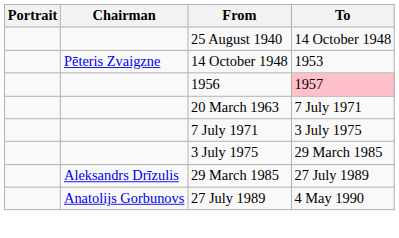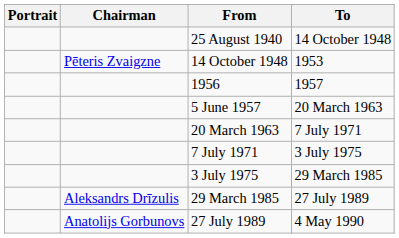 <table class="wikitable">
 <tr>
 <th>Portrait</th>
 <th>Chairman</th>
 <th>From</th>
 <th>To</th>
 </tr>
 <tr>
 <td></td>
 <td></td>
 <td>25 August 1940</td>
 <td>14 October 1948</td>
 </tr>
 <tr>
 <td></td>
 <td><a href='#'>Pēteris Zvaigzne</a></td>
 <td>14 October 1948</td>
 <td>1953</td>
 </tr>
 <tr>
 <td></td>
 <td></td>
 <td>1956</td>
-<td style="background: pink;">1957</td>
+<td>1957</td>
+</tr>
+<tr>
+<td></td>
+<td></td>
+<td>5 June 1957</td>
+<td>20 March 1963</td>
 </tr>
 <tr>
 <td></td>
 <td></td>
 <td>20 March 1963</td>
 <td>7 July 1971</td>
 </tr>
 <tr>
 <td></td>
 <td></td>
 <td>7 July 1971</td>
 <td>3 July 1975</td>
 </tr>
 <tr>
 <td></td>
 <td></td>
 <td>3 July 1975</td>
 <td>29 March 1985</td>
 </tr>
 <tr>
 <td></td>
 <td><a href='#'>Aleksandrs Drīzulis</a></td>
 <td>29 March 1985</td>
 <td>27 July 1989</td>
 </tr>
 <tr>
 <td></td>
 <td><a href='#'>Anatolijs Gorbunovs</a></td>
 <td>27 July 1989</td>
 <td>4 May 1990</td>
 </tr>
 </table>
